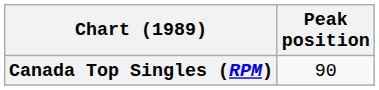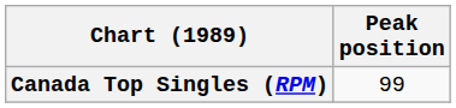 <table class="wikitable plainrowheaders" style="text-align:center">
 <tr>
 <th>Chart (1989)</th>
 <th>Peak<br>position</th>
 </tr>
 <tr>
 <th scope="row">Canada Top Singles (<em><a href='#'>RPM</a></em>)</th>
-<td>90</td>
+<td>99</td>
 </tr>
 </table>
